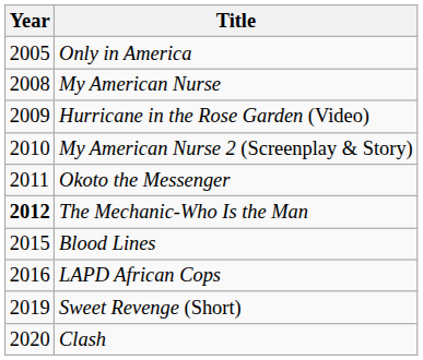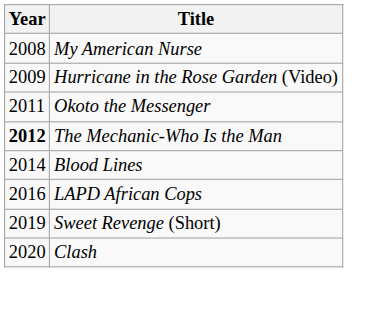 <table class="wikitable">
 <tr>
 <th>Year</th>
 <th>Title</th>
-</tr>
-<tr>
-<td>2005</td>
-<td><em>Only in America</em></td>
 </tr>
 <tr>
 <td>2008</td>
 <td><em>My American Nurse</em></td>
 </tr>
 <tr>
 <td>2009</td>
 <td><em>Hurricane in the Rose Garden</em> (Video)</td>
 </tr>
 <tr>
-<td>2010</td>
-<td><em>My American Nurse 2</em> (Screenplay & Story)</td>
-</tr>
-<tr>
 <td>2011</td>
 <td><em>Okoto the Messenger</em></td>
 </tr>
 <tr>
 <td><strong>2012</strong></td>
 <td><em>The Mechanic-Who Is the Man</em></td>
 </tr>
 <tr>
-<td>2015</td>
+<td>2014</td>
 <td><em>Blood Lines</em></td>
 </tr>
 <tr>
 <td>2016</td>
 <td><em>LAPD African Cops</em></td>
 </tr>
 <tr>
 <td>2019</td>
 <td><em>Sweet Revenge</em> (Short)</td>
 </tr>
 <tr>
 <td>2020</td>
 <td><em>Clash</em></td>
 </tr>
 </table>
